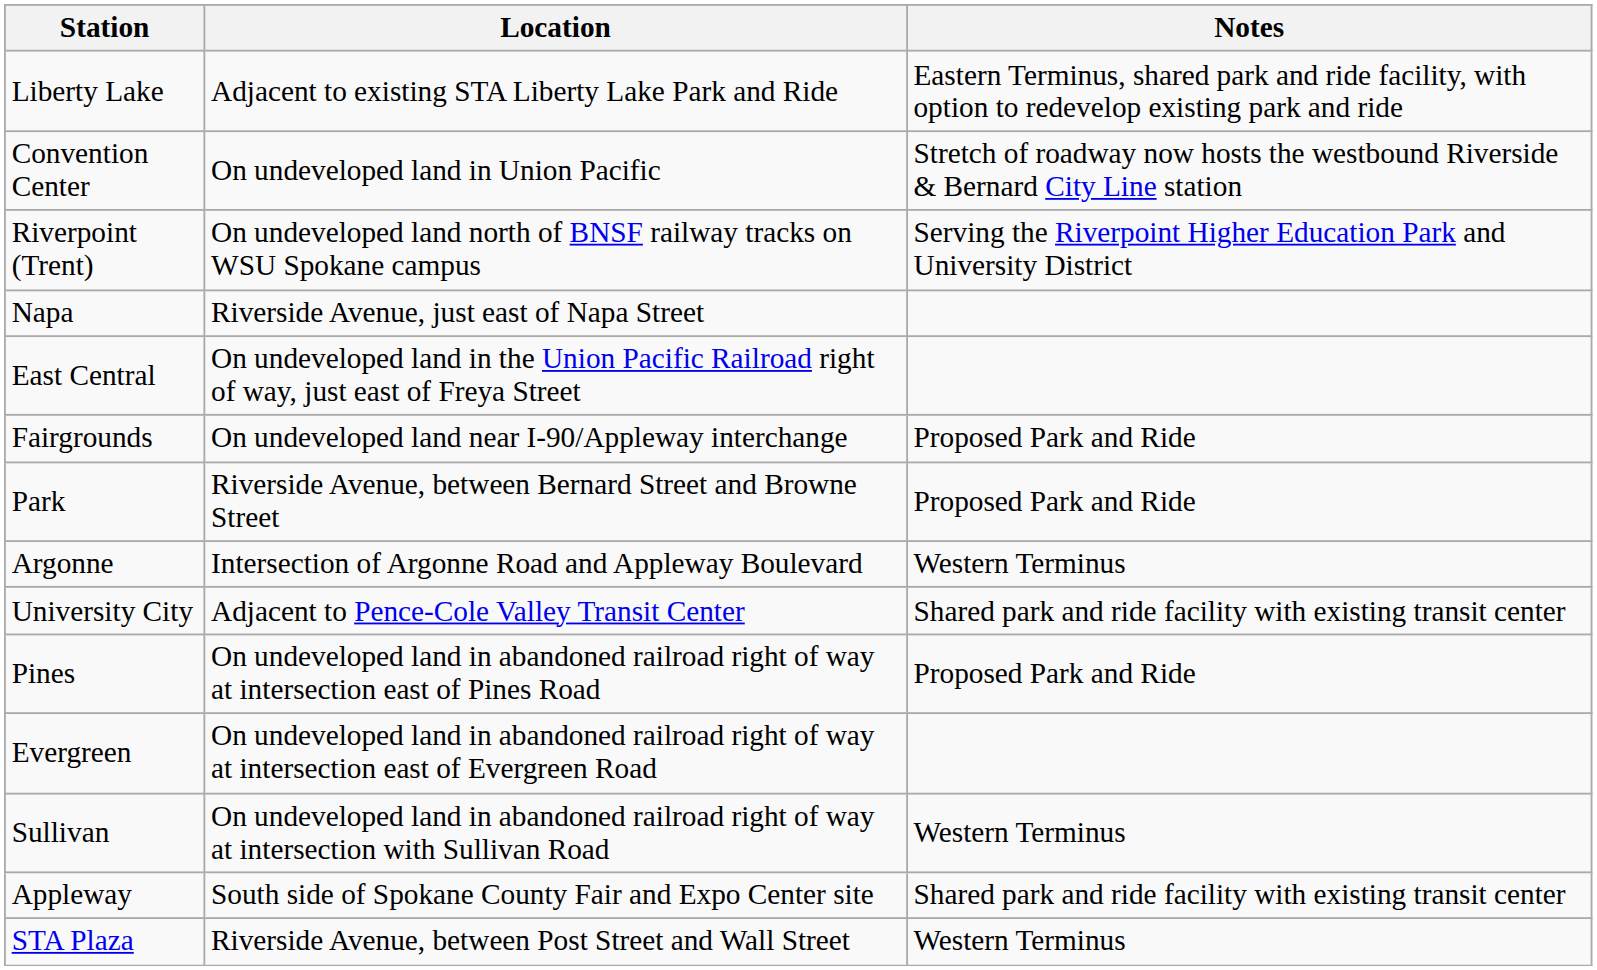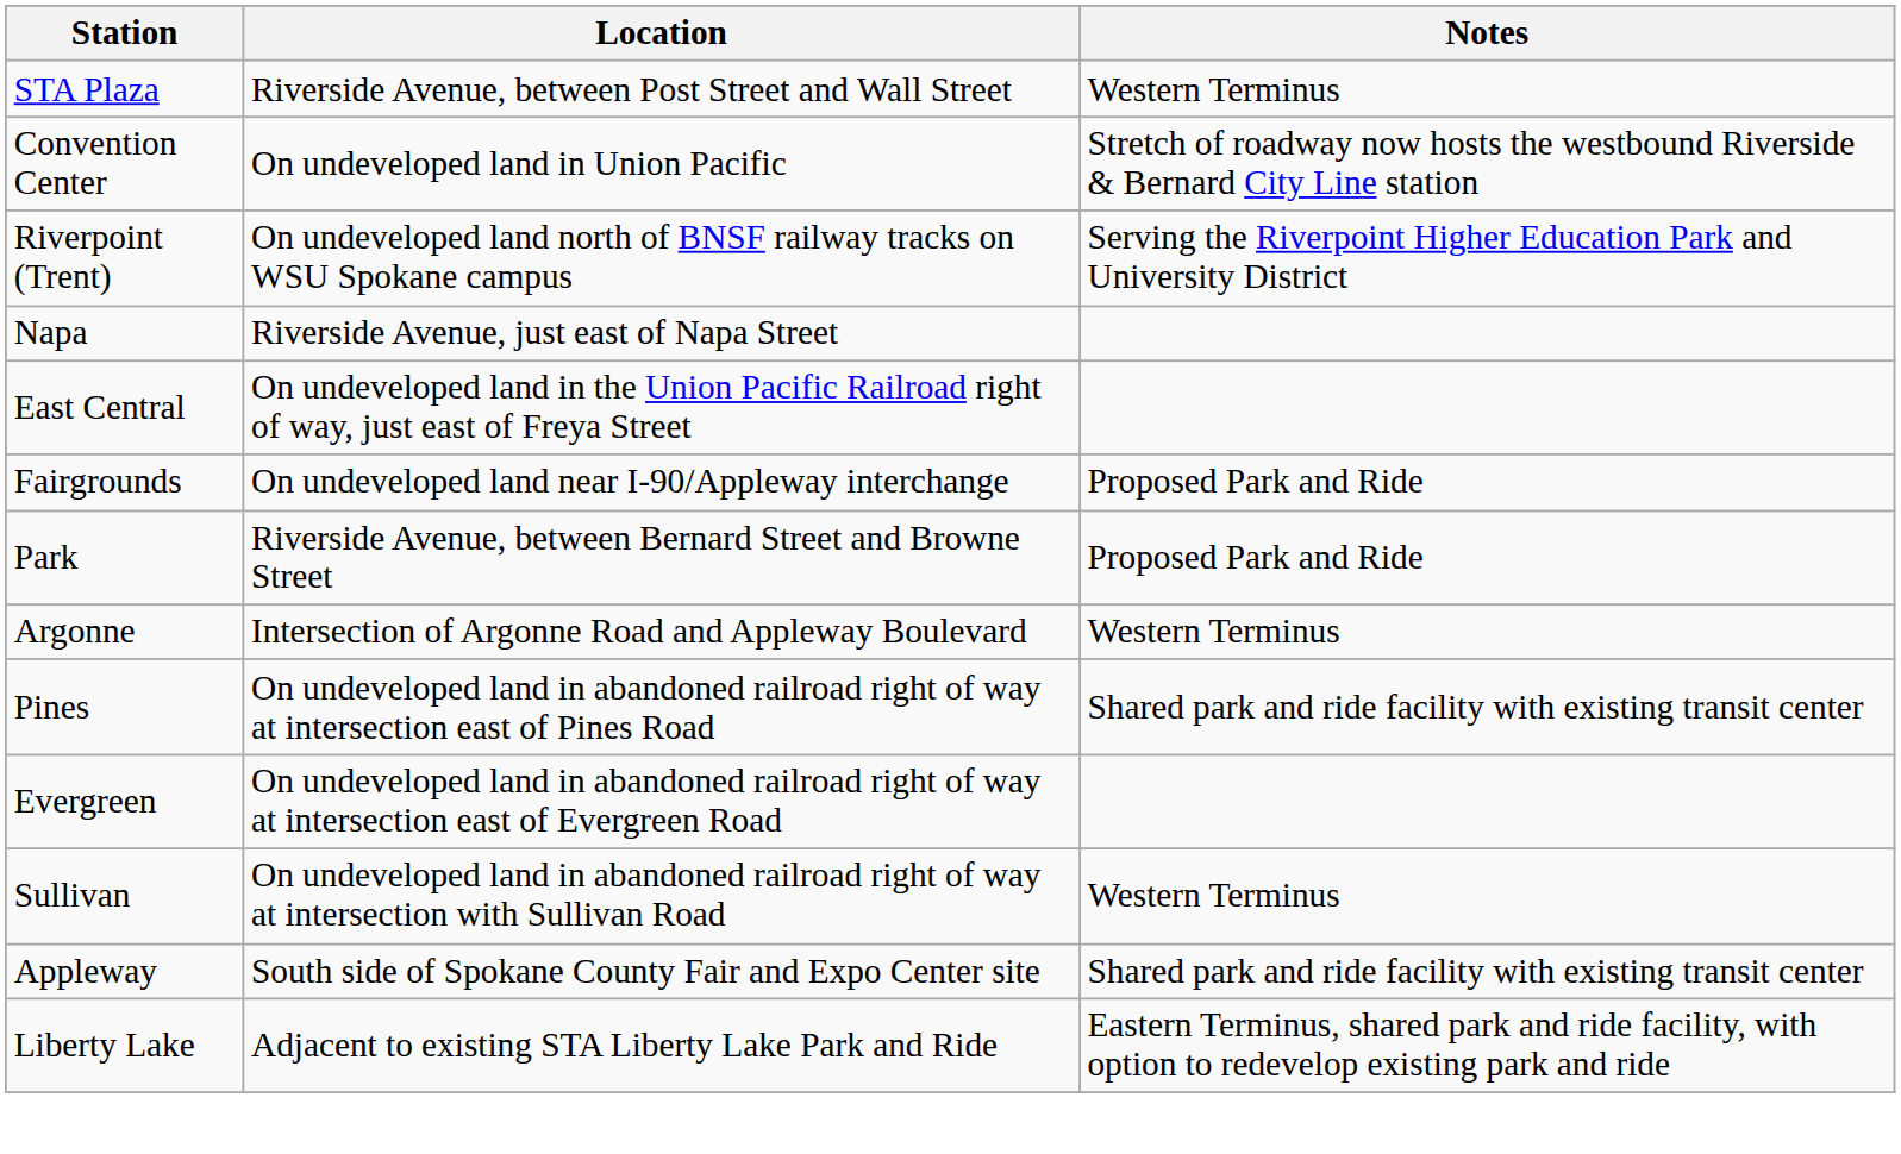 <table class="wikitable sortable">
 <tr>
 <th>Station</th>
 <th class="unsortable">Location</th>
 <th class="unsortable">Notes</th>
 </tr>
 <tr>
-<td>Liberty Lake</td>
-<td>Adjacent to existing STA Liberty Lake Park and Ride</td>
-<td>Eastern Terminus, shared park and ride facility, with option to redevelop existing park and ride</td>
+<td><a href='#'>STA Plaza</a></td>
+<td>Riverside Avenue, between Post Street and Wall Street</td>
+<td>Western Terminus</td>
 </tr>
 <tr>
 <td>Convention Center</td>
 <td>On undeveloped land in Union Pacific</td>
 <td>Stretch of roadway now hosts the westbound Riverside & Bernard <a href='#'>City Line</a> station</td>
 </tr>
 <tr>
 <td>Riverpoint (Trent)</td>
 <td>On undeveloped land north of <a href='#'>BNSF</a> railway tracks on WSU Spokane campus</td>
 <td>Serving the <a href='#'>Riverpoint Higher Education Park</a> and University District</td>
 </tr>
 <tr>
 <td>Napa</td>
 <td>Riverside Avenue, just east of Napa Street</td>
 <td></td>
 </tr>
 <tr>
 <td>East Central</td>
 <td>On undeveloped land in the <a href='#'>Union Pacific Railroad</a> right of way, just east of Freya Street</td>
 <td></td>
 </tr>
 <tr>
 <td>Fairgrounds</td>
 <td>On undeveloped land near I-90/Appleway interchange</td>
 <td>Proposed Park and Ride</td>
 </tr>
 <tr>
 <td>Park</td>
 <td>Riverside Avenue, between Bernard Street and Browne Street</td>
 <td>Proposed Park and Ride</td>
 </tr>
 <tr>
 <td>Argonne</td>
 <td>Intersection of Argonne Road and Appleway Boulevard</td>
 <td>Western Terminus</td>
 </tr>
 <tr>
-<td>University City</td>
-<td>Adjacent to <a href='#'>Pence-Cole Valley Transit Center</a></td>
-<td>Shared park and ride facility with existing transit center</td>
-</tr>
-<tr>
 <td>Pines</td>
 <td>On undeveloped land in abandoned railroad right of way at intersection east of Pines Road</td>
-<td>Proposed Park and Ride</td>
+<td>Shared park and ride facility with existing transit center</td>
 </tr>
 <tr>
 <td>Evergreen</td>
 <td>On undeveloped land in abandoned railroad right of way at intersection east of Evergreen Road</td>
 <td></td>
 </tr>
 <tr>
 <td>Sullivan</td>
 <td>On undeveloped land in abandoned railroad right of way at intersection with Sullivan Road</td>
 <td>Western Terminus</td>
 </tr>
 <tr>
 <td>Appleway</td>
 <td>South side of Spokane County Fair and Expo Center site</td>
 <td>Shared park and ride facility with existing transit center</td>
 </tr>
 <tr>
-<td><a href='#'>STA Plaza</a></td>
-<td>Riverside Avenue, between Post Street and Wall Street</td>
-<td>Western Terminus</td>
+<td>Liberty Lake</td>
+<td>Adjacent to existing STA Liberty Lake Park and Ride</td>
+<td>Eastern Terminus, shared park and ride facility, with option to redevelop existing park and ride</td>
 </tr>
 </table>
